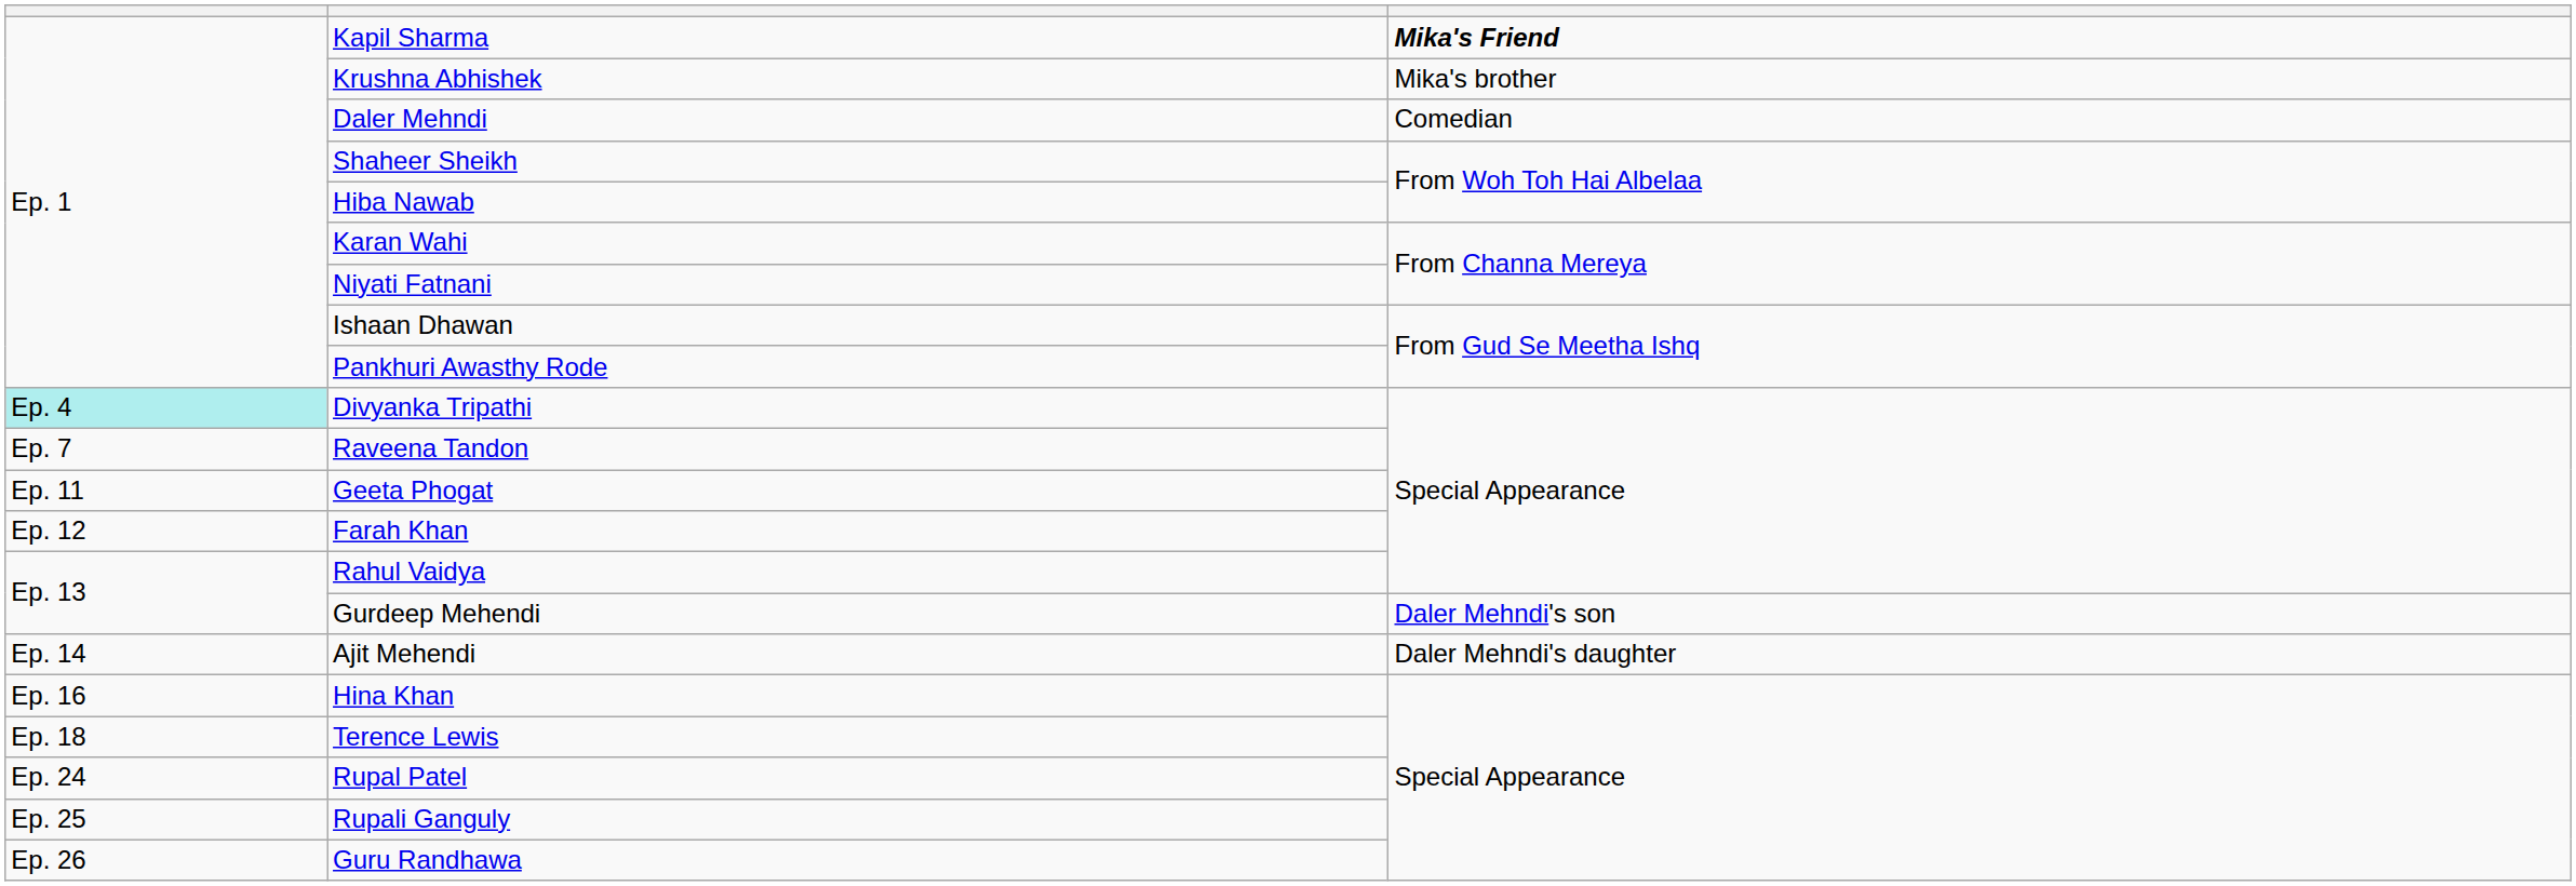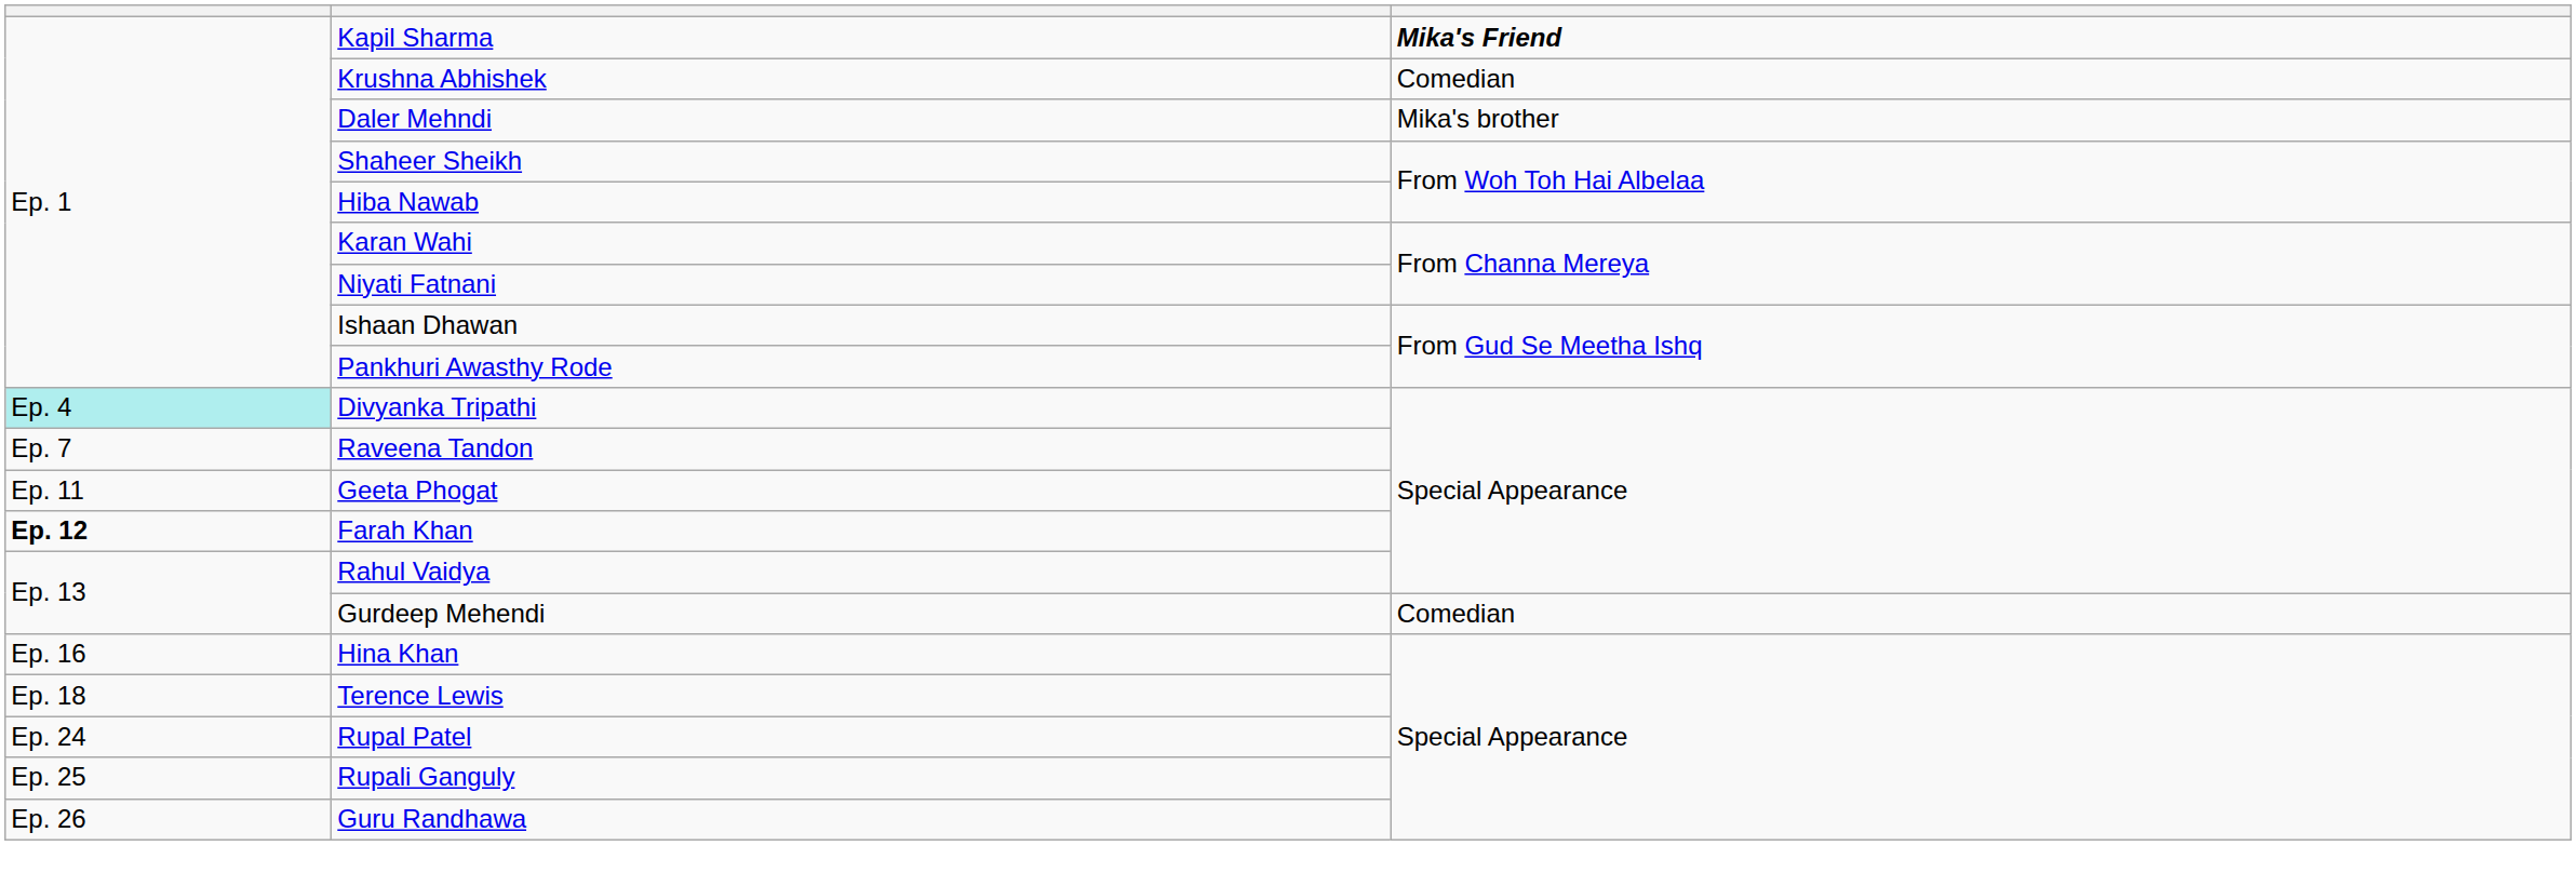 <table class="wikitable" style="width:100%;">
 <tr>
 <th></th>
 <th></th>
 <th></th>
 </tr>
 <tr>
 <td rowspan="9">Ep. 1</td>
 <td><a href='#'>Kapil Sharma</a></td>
 <td><strong><em><strong> Mika's Friend<em></td>
 </tr>
 <tr>
 <td><a href='#'>Krushna Abhishek</a></td>
-<td></em>Mika's brother<em></td>
+<td></em>Comedian<em></td>
 </tr>
 <tr>
 <td><a href='#'>Daler Mehndi</a></td>
-<td></em>Comedian<em></td>
+<td></em>Mika's brother<em></td>
 </tr>
 <tr>
 <td><a href='#'>Shaheer Sheikh</a></td>
 <td rowspan="2"></em>From <a href='#'>Woh Toh Hai Albelaa</a><em></td>
 </tr>
 <tr>
 <td><a href='#'>Hiba Nawab</a></td>
 </tr>
 <tr>
 <td><a href='#'>Karan Wahi</a></td>
 <td rowspan="2"></em>From <a href='#'>Channa Mereya</a><em></td>
 </tr>
 <tr>
 <td><a href='#'>Niyati Fatnani</a></td>
 </tr>
 <tr>
 <td>Ishaan Dhawan</td>
 <td rowspan="2"></em>From <a href='#'>Gud Se Meetha Ishq</a><em></td>
 </tr>
 <tr>
 <td><a href='#'>Pankhuri Awasthy Rode</a></td>
 </tr>
 <tr>
 <td style="background: paleturquoise;">Ep. 4</td>
 <td><a href='#'>Divyanka Tripathi</a></td>
 <td rowspan="5"></em>Special Appearance<em></td>
 </tr>
 <tr>
 <td>Ep. 7</td>
 <td><a href='#'>Raveena Tandon</a></td>
 </tr>
 <tr>
 <td>Ep. 11</td>
 <td><a href='#'>Geeta Phogat</a></td>
 </tr>
 <tr>
-<td>Ep. 12</td>
+<td><strong>Ep. 12</strong></td>
 <td><a href='#'>Farah Khan</a></td>
 </tr>
 <tr>
 <td rowspan=2>Ep. 13</td>
 <td><a href='#'>Rahul Vaidya</a></td>
 </tr>
 <tr>
 <td>Gurdeep Mehendi</td>
-<td></em><a href='#'>Daler Mehndi</a>'s son<em></td>
-</tr>
-<tr>
-<td>Ep. 14</td>
-<td>Ajit Mehendi</td>
-<td></em>Daler Mehndi's daughter<em></td>
+<td></em>Comedian<em></td>
 </tr>
 <tr>
 <td>Ep. 16</td>
 <td><a href='#'>Hina Khan</a></td>
 <td rowspan="5"></em>Special Appearance<em></td>
 </tr>
 <tr>
 <td>Ep. 18</td>
 <td><a href='#'>Terence Lewis</a></td>
 </tr>
 <tr>
 <td>Ep. 24</td>
 <td><a href='#'>Rupal Patel</a></td>
 </tr>
 <tr>
 <td>Ep. 25</td>
 <td><a href='#'>Rupali Ganguly</a></td>
 </tr>
 <tr>
 <td>Ep. 26</td>
 <td><a href='#'>Guru Randhawa</a></td>
 </tr>
 </table>
